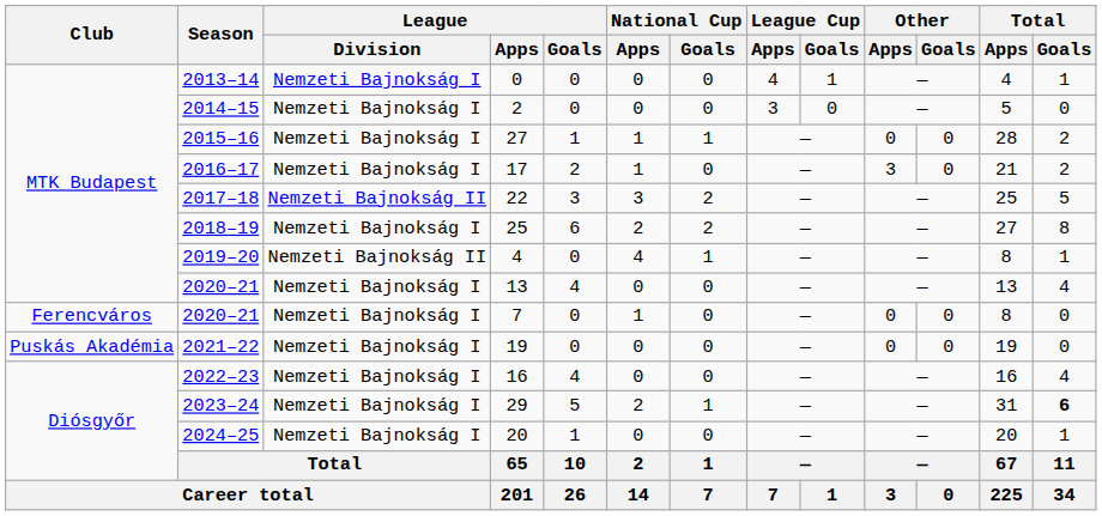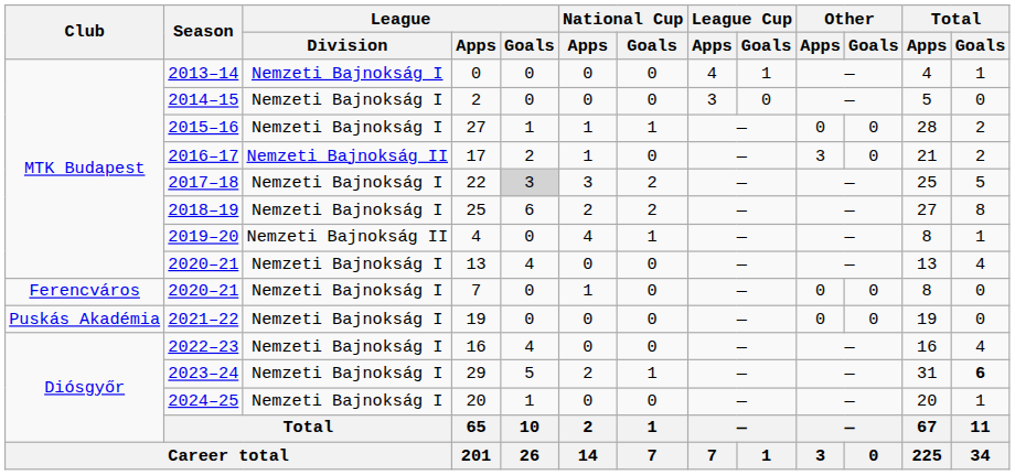 <table class="wikitable" style="text-align: center">
 <tr>
 <th rowspan="2">Club</th>
 <th rowspan="2">Season</th>
 <th colspan="3">League</th>
 <th colspan="2">National Cup</th>
 <th colspan="2">League Cup</th>
 <th colspan="2">Other</th>
 <th colspan="2">Total</th>
 </tr>
 <tr>
 <th>Division</th>
 <th>Apps</th>
 <th>Goals</th>
 <th>Apps</th>
 <th>Goals</th>
 <th>Apps</th>
 <th>Goals</th>
 <th>Apps</th>
 <th>Goals</th>
 <th>Apps</th>
 <th>Goals</th>
 </tr>
 <tr>
 <td rowspan="8"><a href='#'>MTK Budapest</a></td>
 <td><a href='#'>2013–14</a></td>
 <td><a href='#'>Nemzeti Bajnokság I</a></td>
 <td>0</td>
 <td>0</td>
 <td>0</td>
 <td>0</td>
 <td>4</td>
 <td>1</td>
 <td colspan="2">—</td>
 <td>4</td>
 <td>1</td>
 </tr>
 <tr>
 <td><a href='#'>2014–15</a></td>
 <td>Nemzeti Bajnokság I</td>
 <td>2</td>
 <td>0</td>
 <td>0</td>
 <td>0</td>
 <td>3</td>
 <td>0</td>
 <td colspan="2">—</td>
 <td>5</td>
 <td>0</td>
 </tr>
 <tr>
 <td><a href='#'>2015–16</a></td>
 <td>Nemzeti Bajnokság I</td>
 <td>27</td>
 <td>1</td>
 <td>1</td>
 <td>1</td>
 <td colspan="2">—</td>
 <td>0</td>
 <td>0</td>
 <td>28</td>
 <td>2</td>
 </tr>
 <tr>
 <td><a href='#'>2016–17</a></td>
-<td>Nemzeti Bajnokság I</td>
+<td><a href='#'>Nemzeti Bajnokság II</a></td>
 <td>17</td>
 <td>2</td>
 <td>1</td>
 <td>0</td>
 <td colspan="2">—</td>
 <td>3</td>
 <td>0</td>
 <td>21</td>
 <td>2</td>
 </tr>
 <tr>
 <td><a href='#'>2017–18</a></td>
-<td><a href='#'>Nemzeti Bajnokság II</a></td>
+<td>Nemzeti Bajnokság I</td>
 <td>22</td>
-<td>3</td>
+<td style="background: lightgrey;">3</td>
 <td>3</td>
 <td>2</td>
 <td colspan="2">—</td>
 <td colspan="2">—</td>
 <td>25</td>
 <td>5</td>
 </tr>
 <tr>
 <td><a href='#'>2018–19</a></td>
 <td>Nemzeti Bajnokság I</td>
 <td>25</td>
 <td>6</td>
 <td>2</td>
 <td>2</td>
 <td colspan="2">—</td>
 <td colspan="2">—</td>
 <td>27</td>
 <td>8</td>
 </tr>
 <tr>
 <td><a href='#'>2019–20</a></td>
 <td>Nemzeti Bajnokság II</td>
 <td>4</td>
 <td>0</td>
 <td>4</td>
 <td>1</td>
 <td colspan="2">—</td>
 <td colspan="2">—</td>
 <td>8</td>
 <td>1</td>
 </tr>
 <tr>
 <td><a href='#'>2020–21</a></td>
 <td>Nemzeti Bajnokság I</td>
 <td>13</td>
 <td>4</td>
 <td>0</td>
 <td>0</td>
 <td colspan="2">—</td>
 <td colspan="2">—</td>
 <td>13</td>
 <td>4</td>
 </tr>
 <tr>
 <td rowspan="1"><a href='#'>Ferencváros</a></td>
 <td><a href='#'>2020–21</a></td>
 <td>Nemzeti Bajnokság I</td>
 <td>7</td>
 <td>0</td>
 <td>1</td>
 <td>0</td>
 <td colspan="2">—</td>
 <td>0</td>
 <td>0</td>
 <td>8</td>
 <td>0</td>
 </tr>
 <tr>
 <td><a href='#'>Puskás Akadémia</a></td>
 <td><a href='#'>2021–22</a></td>
 <td>Nemzeti Bajnokság I</td>
 <td>19</td>
 <td>0</td>
 <td>0</td>
 <td>0</td>
 <td colspan="2">—</td>
 <td>0</td>
 <td>0</td>
 <td>19</td>
 <td>0</td>
 </tr>
 <tr>
 <td rowspan="4"><a href='#'>Diósgyőr</a></td>
 <td><a href='#'>2022–23</a></td>
 <td>Nemzeti Bajnokság I</td>
 <td>16</td>
 <td>4</td>
 <td>0</td>
 <td>0</td>
 <td colspan="2">—</td>
 <td colspan="2">—</td>
 <td>16</td>
 <td>4</td>
 </tr>
 <tr>
 <td><a href='#'>2023–24</a></td>
 <td>Nemzeti Bajnokság I</td>
 <td>29</td>
 <td>5</td>
 <td>2</td>
 <td>1</td>
 <td colspan="2">—</td>
 <td colspan="2">—</td>
 <td>31</td>
 <td><strong>6</strong></td>
 </tr>
 <tr>
 <td><a href='#'>2024–25</a></td>
 <td>Nemzeti Bajnokság I</td>
 <td>20</td>
 <td>1</td>
 <td>0</td>
 <td>0</td>
 <td colspan="2">—</td>
 <td colspan="2">—</td>
 <td>20</td>
 <td>1</td>
 </tr>
 <tr>
 <th colspan="2">Total</th>
 <th>65</th>
 <th>10</th>
 <th>2</th>
 <th>1</th>
 <th colspan="2">—</th>
 <th colspan="2">—</th>
 <th>67</th>
 <th>11</th>
 </tr>
 <tr>
 <th colspan="3">Career total</th>
 <th>201</th>
 <th>26</th>
 <th>14</th>
 <th>7</th>
 <th>7</th>
 <th>1</th>
 <th>3</th>
 <th>0</th>
 <th>225</th>
 <th>34</th>
 </tr>
 </table>
